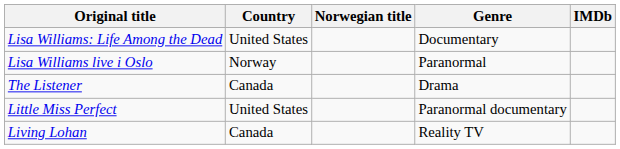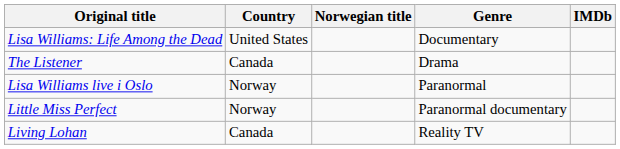 <table class="wikitable">
 <tr>
 <th>Original title</th>
 <th>Country</th>
 <th>Norwegian title</th>
 <th>Genre</th>
 <th>IMDb</th>
 </tr>
 <tr>
 <td><em><a href='#'>Lisa Williams: Life Among the Dead</a></em></td>
 <td>United States</td>
 <td></td>
 <td>Documentary</td>
 <td></td>
 </tr>
 <tr>
+<td><em><a href='#'>The Listener</a></em></td>
+<td>Canada</td>
+<td></td>
+<td>Drama</td>
+<td></td>
+</tr>
+<tr>
 <td><em><a href='#'>Lisa Williams live i Oslo</a></em></td>
 <td>Norway</td>
 <td></td>
 <td>Paranormal</td>
 <td></td>
 </tr>
 <tr>
-<td><em><a href='#'>The Listener</a></em></td>
-<td>Canada</td>
-<td></td>
-<td>Drama</td>
-<td></td>
-</tr>
-<tr>
 <td><em><a href='#'>Little Miss Perfect</a></em></td>
-<td>United States</td>
+<td>Norway</td>
 <td></td>
 <td>Paranormal documentary</td>
 <td></td>
 </tr>
 <tr>
 <td><em><a href='#'>Living Lohan</a></em></td>
 <td>Canada</td>
 <td></td>
 <td>Reality TV</td>
 <td></td>
 </tr>
 </table>
